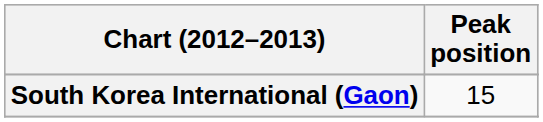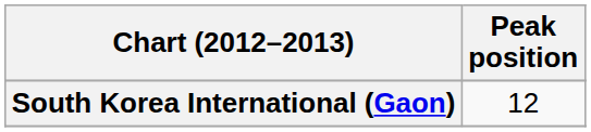 <table class="wikitable sortable plainrowheaders" style="text-align:center;">
 <tr>
 <th>Chart (2012–2013)</th>
 <th>Peak<br>position</th>
 </tr>
 <tr>
 </tr>
 <tr>
 </tr>
 <tr>
 </tr>
 <tr>
 </tr>
 <tr>
 </tr>
 <tr>
 </tr>
 <tr>
 </tr>
 <tr>
 </tr>
 <tr>
 </tr>
 <tr>
 </tr>
 <tr>
 </tr>
 <tr>
 </tr>
 <tr>
 </tr>
 <tr>
 </tr>
 <tr>
 </tr>
 <tr>
 <th scope="row">South Korea International (<a href='#'>Gaon</a>)</th>
-<td>15</td>
+<td>12</td>
 </tr>
 <tr>
 </tr>
 <tr>
 </tr>
 <tr>
 </tr>
 </table>
